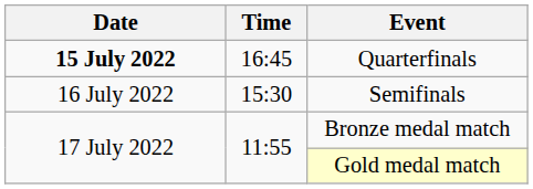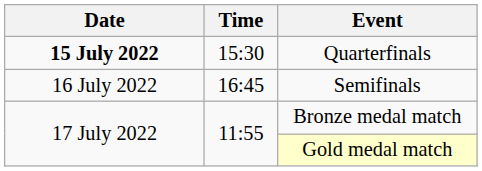 <table class = "wikitable" style="text-align:center;">
 <tr>
 <th width=150>Date</th>
 <th width=50>Time</th>
 <th width=150>Event</th>
 </tr>
 <tr>
 <td><strong>15 July 2022</strong></td>
-<td>16:45</td>
+<td>15:30</td>
 <td>Quarterfinals</td>
 </tr>
 <tr>
 <td>16 July 2022</td>
-<td>15:30</td>
+<td>16:45</td>
 <td>Semifinals</td>
 </tr>
 <tr>
 <td rowspan=2>17 July 2022</td>
 <td rowspan=2>11:55</td>
 <td>Bronze  medal match</td>
 </tr>
 <tr>
 <td bgcolor=ffffcc>Gold medal match</td>
 </tr>
 </table>
